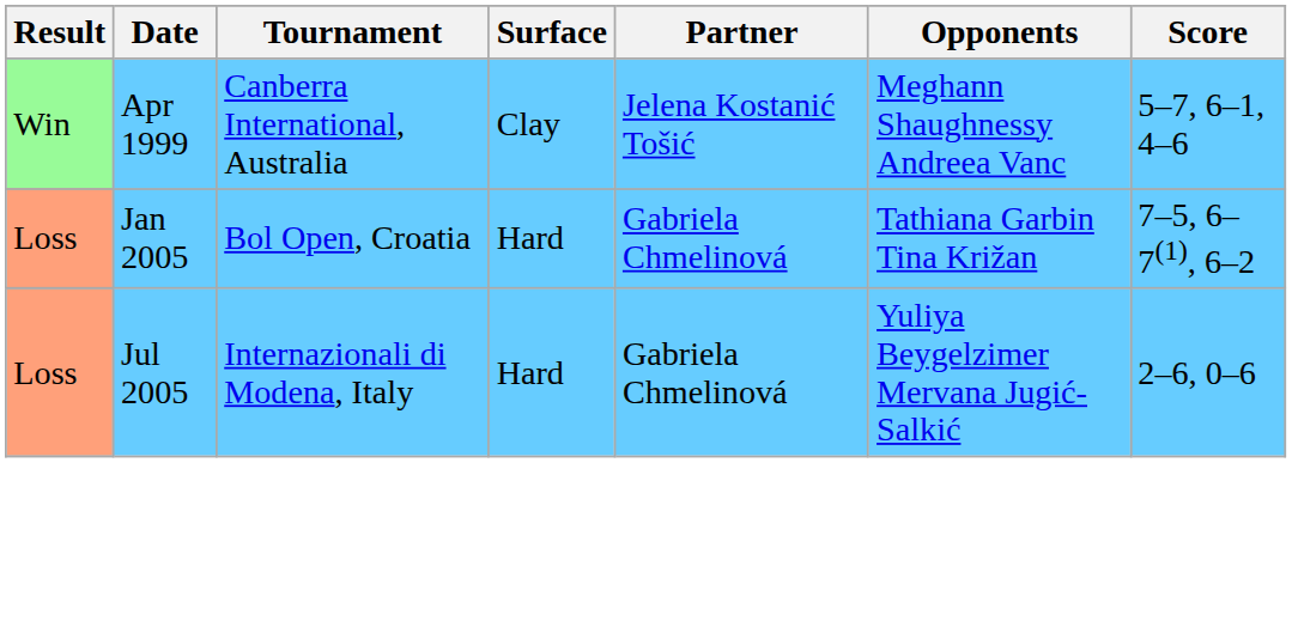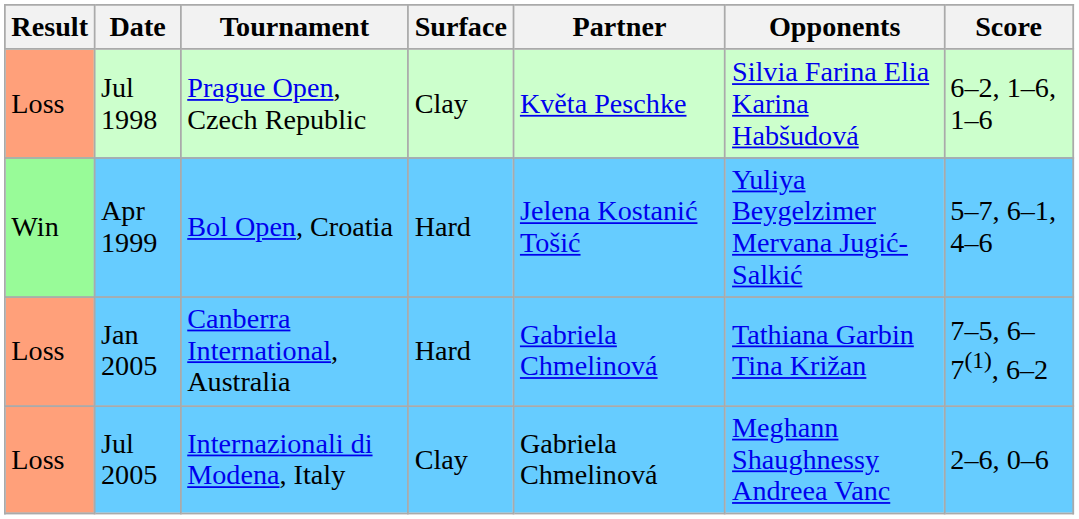 <table class="sortable wikitable">
 <tr>
 <th style="width:40px">Result</th>
 <th style="width:60px">Date</th>
 <th style="width:185px">Tournament</th>
 <th style="width:50px">Surface</th>
 <th style="width:180px">Partner</th>
 <th style="width:180px">Opponents</th>
 <th style="width:120px" class="unsortable">Score</th>
 </tr>
+<tr style="background:#cfc;">
+<td style="background:#ffa07a;">Loss</td>
+<td>Jul 1998</td>
+<td><a href='#'>Prague Open</a>, <br>Czech Republic</td>
+<td>Clay</td>
+<td> <a href='#'>Květa Peschke</a></td>
+<td> <a href='#'>Silvia Farina Elia</a> <br>  <a href='#'>Karina Habšudová</a></td>
+<td>6–2, 1–6, 1–6</td>
+</tr>
 <tr style="background:#6cf;">
 <td style="background:#98fb98;">Win</td>
 <td>Apr 1999</td>
-<td><a href='#'>Canberra International</a>, <br>Australia</td>
-<td>Clay</td>
+<td><a href='#'>Bol Open</a>, Croatia</td>
+<td>Hard</td>
 <td> <a href='#'>Jelena Kostanić Tošić</a></td>
-<td> <a href='#'>Meghann Shaughnessy</a> <br>  <a href='#'>Andreea Vanc</a></td>
+<td> <a href='#'>Yuliya Beygelzimer</a> <br>  <a href='#'>Mervana Jugić-Salkić</a></td>
 <td>5–7, 6–1, 4–6</td>
 </tr>
 <tr style="background:#6cf;">
 <td style="background:#ffa07a;">Loss</td>
 <td>Jan 2005</td>
-<td><a href='#'>Bol Open</a>, Croatia</td>
+<td><a href='#'>Canberra International</a>, <br>Australia</td>
 <td>Hard</td>
 <td> <a href='#'>Gabriela Chmelinová</a></td>
 <td> <a href='#'>Tathiana Garbin</a> <br>  <a href='#'>Tina Križan</a></td>
 <td>7–5, 6–7<sup>(1)</sup>, 6–2</td>
 </tr>
 <tr style="background:#6cf;">
 <td style="background:#ffa07a;">Loss</td>
 <td>Jul 2005</td>
 <td><a href='#'>Internazionali di Modena</a>, Italy</td>
-<td>Hard</td>
+<td>Clay</td>
 <td> Gabriela Chmelinová</td>
-<td> <a href='#'>Yuliya Beygelzimer</a> <br>  <a href='#'>Mervana Jugić-Salkić</a></td>
+<td> <a href='#'>Meghann Shaughnessy</a> <br>  <a href='#'>Andreea Vanc</a></td>
 <td>2–6, 0–6</td>
 </tr>
 </table>
